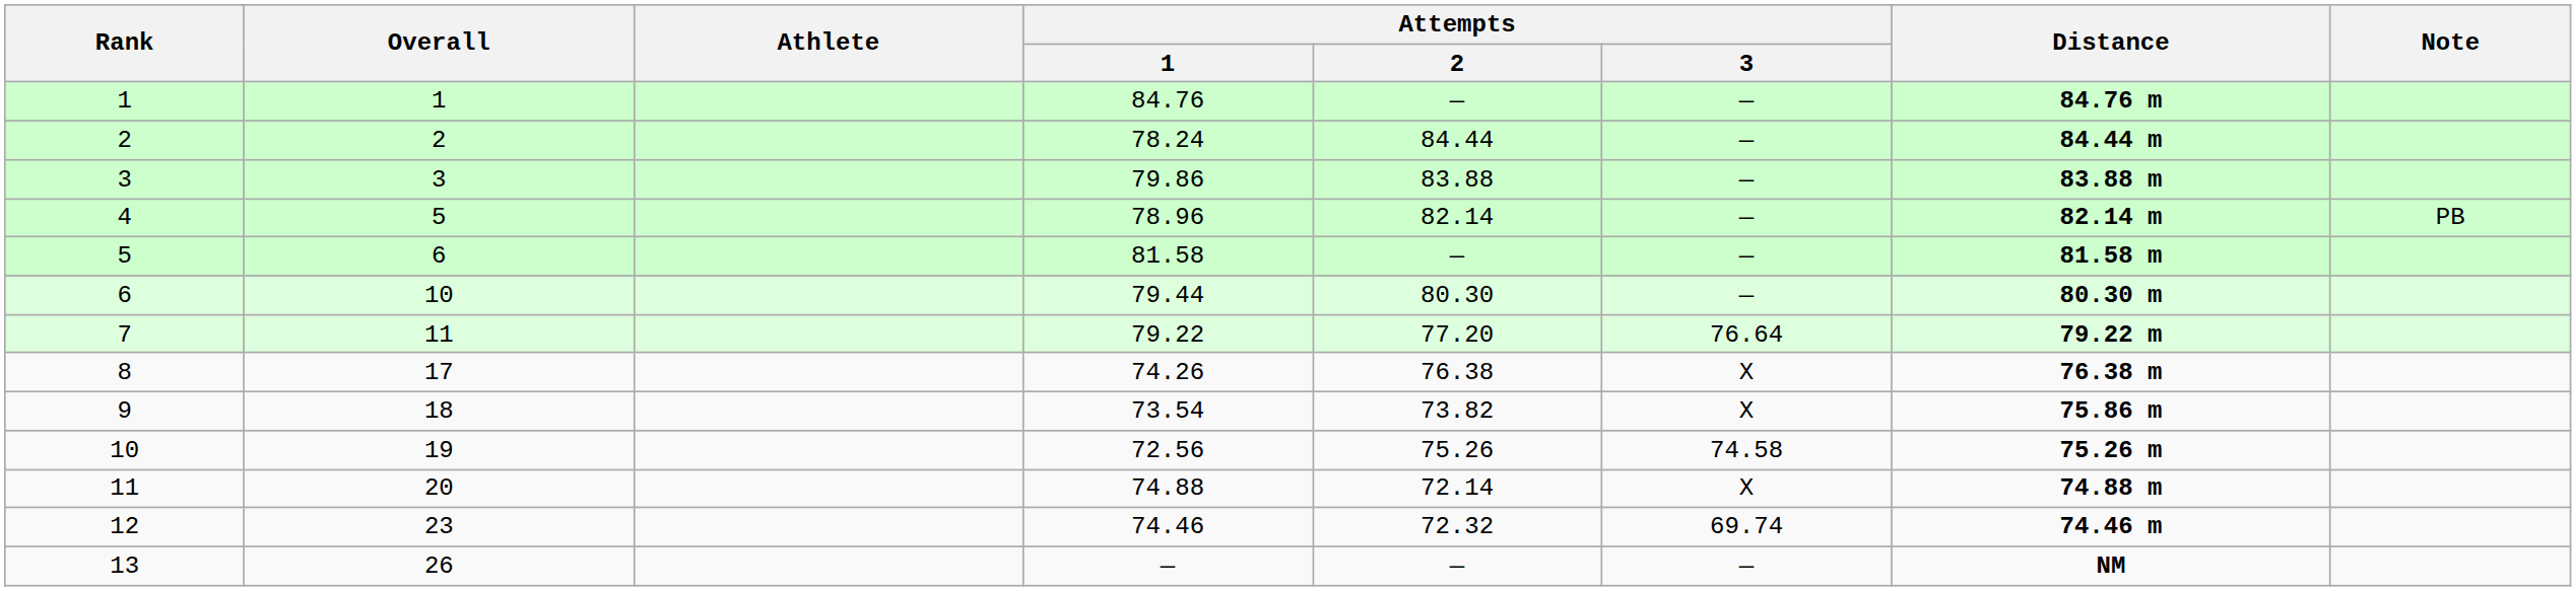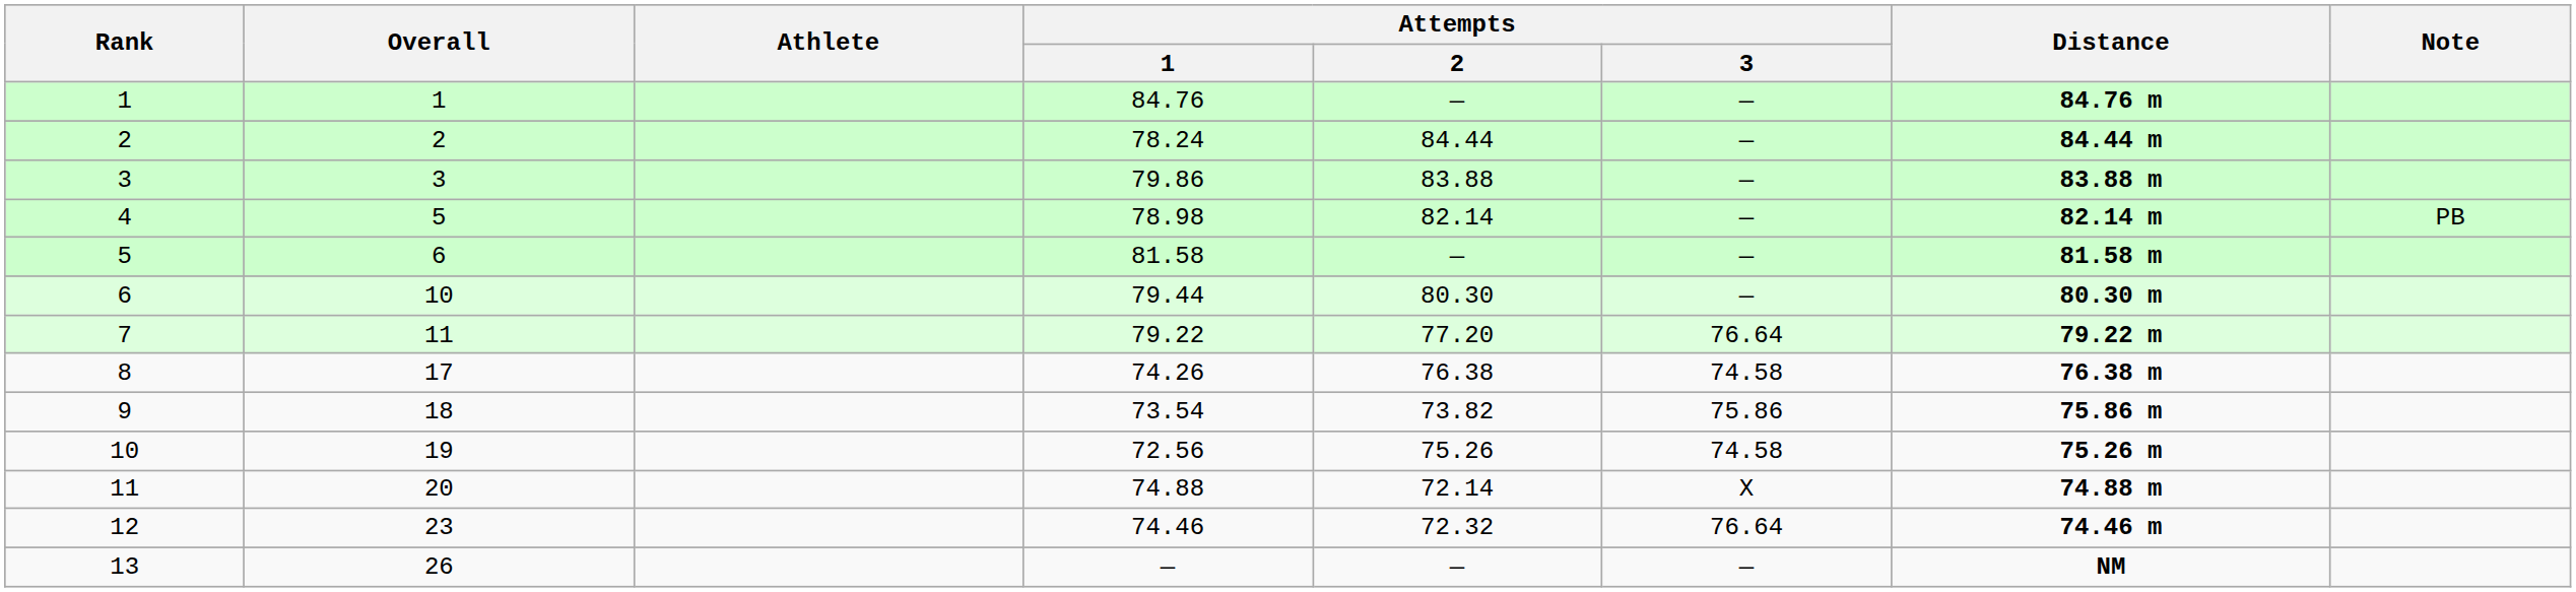 <table class="wikitable" style=" text-align:center; font-size:110%;" width="95%">
 <tr>
 <th rowspan="2">Rank</th>
 <th rowspan="2">Overall</th>
 <th rowspan="2">Athlete</th>
 <th colspan="3">Attempts</th>
 <th rowspan="2">Distance</th>
 <th rowspan="2">Note</th>
 </tr>
 <tr>
 <th>1</th>
 <th>2</th>
 <th>3</th>
 </tr>
 <tr style="background:#ccffcc;">
 <td>1</td>
 <td>1</td>
 <td align=left></td>
 <td>84.76</td>
 <td>—</td>
 <td>—</td>
 <td><strong>84.76 m</strong></td>
 <td></td>
 </tr>
 <tr style="background:#ccffcc;">
 <td>2</td>
 <td>2</td>
 <td align=left></td>
 <td>78.24</td>
 <td>84.44</td>
 <td>—</td>
 <td><strong>84.44 m</strong></td>
 <td></td>
 </tr>
 <tr style="background:#ccffcc;">
 <td>3</td>
 <td>3</td>
 <td align=left></td>
 <td>79.86</td>
 <td>83.88</td>
 <td>—</td>
 <td><strong>83.88 m</strong></td>
 <td></td>
 </tr>
 <tr style="background:#ccffcc;">
 <td>4</td>
 <td>5</td>
 <td align=left></td>
-<td>78.96</td>
+<td>78.98</td>
 <td>82.14</td>
 <td>—</td>
 <td><strong>82.14 m</strong></td>
 <td>PB</td>
 </tr>
 <tr style="background:#ccffcc;">
 <td>5</td>
 <td>6</td>
 <td align=left></td>
 <td>81.58</td>
 <td>—</td>
 <td>—</td>
 <td><strong>81.58 m</strong></td>
 <td></td>
 </tr>
 <tr style="background:#ddffdd;">
 <td>6</td>
 <td>10</td>
 <td align=left></td>
 <td>79.44</td>
 <td>80.30</td>
 <td>—</td>
 <td><strong>80.30 m</strong></td>
 <td></td>
 </tr>
 <tr style="background:#ddffdd;">
 <td>7</td>
 <td>11</td>
 <td align=left></td>
 <td>79.22</td>
 <td>77.20</td>
 <td>76.64</td>
 <td><strong>79.22 m</strong></td>
 <td></td>
 </tr>
 <tr>
 <td>8</td>
 <td>17</td>
 <td align=left></td>
 <td>74.26</td>
 <td>76.38</td>
-<td>X</td>
+<td>74.58</td>
 <td><strong>76.38 m</strong></td>
 <td></td>
 </tr>
 <tr>
 <td>9</td>
 <td>18</td>
 <td align=left></td>
 <td>73.54</td>
 <td>73.82</td>
-<td>X</td>
+<td>75.86</td>
 <td><strong>75.86 m</strong></td>
 <td></td>
 </tr>
 <tr>
 <td>10</td>
 <td>19</td>
 <td align=left></td>
 <td>72.56</td>
 <td>75.26</td>
 <td>74.58</td>
 <td><strong>75.26 m</strong></td>
 <td></td>
 </tr>
 <tr>
 <td>11</td>
 <td>20</td>
 <td align=left></td>
 <td>74.88</td>
 <td>72.14</td>
 <td>X</td>
 <td><strong>74.88 m</strong></td>
 <td></td>
 </tr>
 <tr>
 <td>12</td>
 <td>23</td>
 <td align=left></td>
 <td>74.46</td>
 <td>72.32</td>
-<td>69.74</td>
+<td>76.64</td>
 <td><strong>74.46 m</strong></td>
 <td></td>
 </tr>
 <tr>
 <td>13</td>
 <td>26</td>
 <td align=left></td>
 <td>—</td>
 <td>—</td>
 <td>—</td>
 <td><strong>NM</strong></td>
 <td></td>
 </tr>
 </table>
